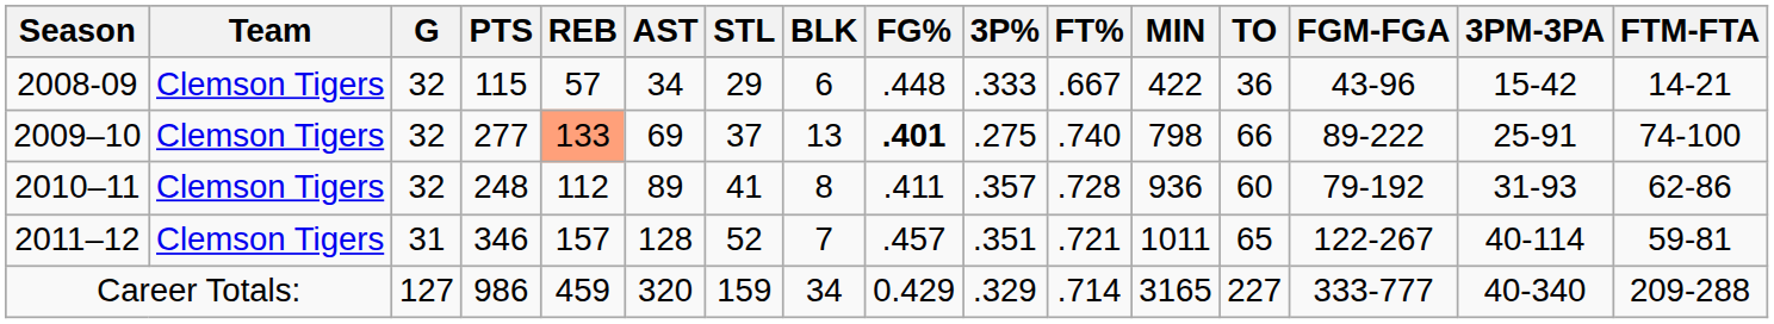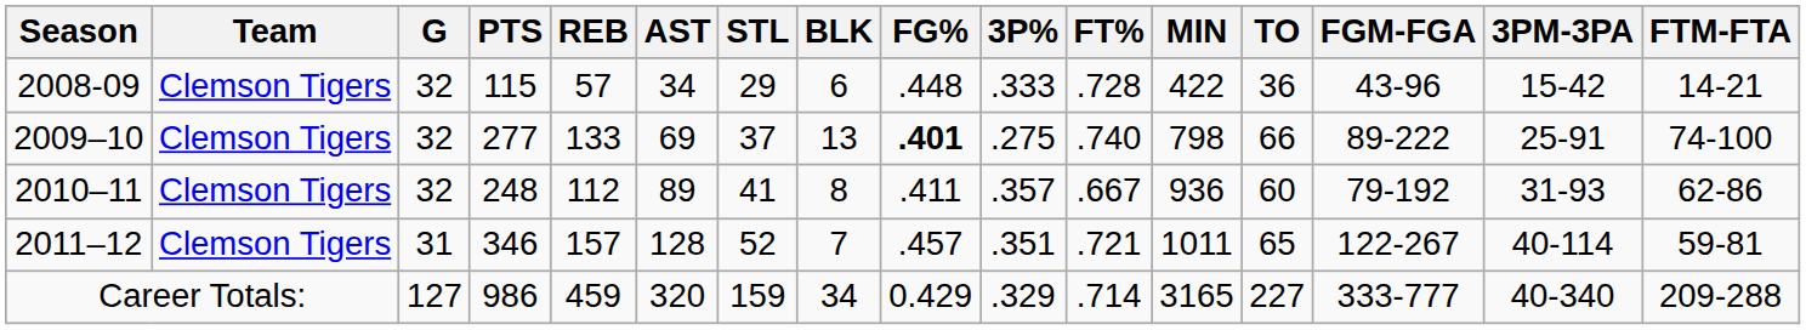 <table class="wikitable" style="text-align: center;">
 <tr>
 <th>Season</th>
 <th>Team</th>
 <th>G</th>
 <th>PTS</th>
 <th>REB</th>
 <th>AST</th>
 <th>STL</th>
 <th>BLK</th>
 <th>FG%</th>
 <th>3P%</th>
 <th>FT%</th>
 <th>MIN</th>
 <th>TO</th>
 <th>FGM-FGA</th>
 <th>3PM-3PA</th>
 <th>FTM-FTA</th>
 </tr>
 <tr>
 <td>2008-09</td>
 <td><a href='#'>Clemson Tigers</a></td>
 <td>32</td>
 <td>115</td>
 <td>57</td>
 <td>34</td>
 <td>29</td>
 <td>6</td>
 <td>.448</td>
 <td>.333</td>
-<td>.667</td>
+<td>.728</td>
 <td>422</td>
 <td>36</td>
 <td>43-96</td>
 <td>15-42</td>
 <td>14-21</td>
 </tr>
 <tr>
 <td>2009–10</td>
 <td><a href='#'>Clemson Tigers</a></td>
 <td>32</td>
 <td>277</td>
-<td style="background: lightsalmon;">133</td>
+<td>133</td>
 <td>69</td>
 <td>37</td>
 <td>13</td>
 <td><strong>.401</strong></td>
 <td>.275</td>
 <td>.740</td>
 <td>798</td>
 <td>66</td>
 <td>89-222</td>
 <td>25-91</td>
 <td>74-100</td>
 </tr>
 <tr>
 <td>2010–11</td>
 <td><a href='#'>Clemson Tigers</a></td>
 <td>32</td>
 <td>248</td>
 <td>112</td>
 <td>89</td>
 <td>41</td>
 <td>8</td>
 <td>.411</td>
 <td>.357</td>
-<td>.728</td>
+<td>.667</td>
 <td>936</td>
 <td>60</td>
 <td>79-192</td>
 <td>31-93</td>
 <td>62-86</td>
 </tr>
 <tr>
 <td>2011–12</td>
 <td><a href='#'>Clemson Tigers</a></td>
 <td>31</td>
 <td>346</td>
 <td>157</td>
 <td>128</td>
 <td>52</td>
 <td>7</td>
 <td>.457</td>
 <td>.351</td>
 <td>.721</td>
 <td>1011</td>
 <td>65</td>
 <td>122-267</td>
 <td>40-114</td>
 <td>59-81</td>
 </tr>
 <tr>
 <td colspan=2>Career Totals:</td>
 <td>127</td>
 <td>986</td>
 <td>459</td>
 <td>320</td>
 <td>159</td>
 <td>34</td>
 <td>0.429</td>
 <td>.329</td>
 <td>.714</td>
 <td>3165</td>
 <td>227</td>
 <td>333-777</td>
 <td>40-340</td>
 <td>209-288</td>
 </tr>
 </table>
